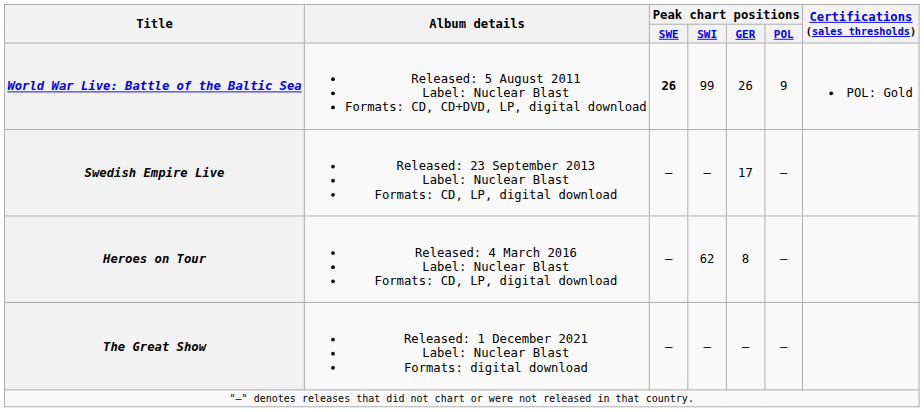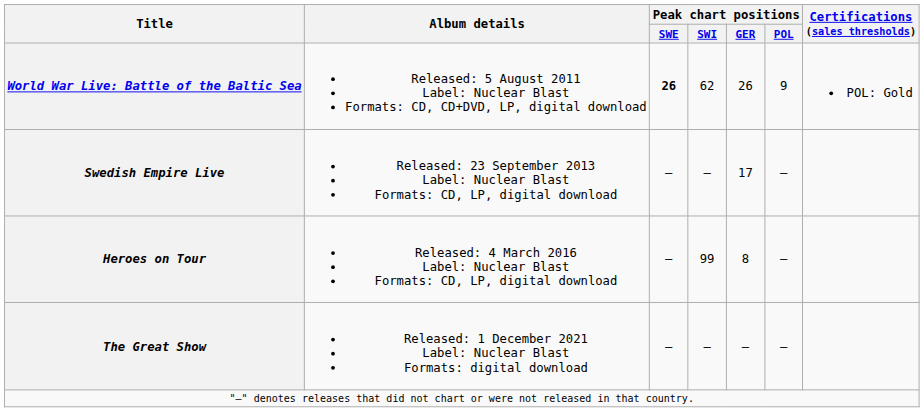 <table class="wikitable plainrowheaders" style="text-align:center;">
 <tr>
 <th scope="col" rowspan="2">Title</th>
 <th scope="col" rowspan="2">Album details</th>
 <th scope="col" colspan="4">Peak chart positions</th>
 <th scope="col" rowspan="2"><a href='#'>Certifications</a><br><small>(<a href='#'>sales thresholds</a>)</small></th>
 </tr>
 <tr>
 <th scope="col" style="width:3em;font-size:90%;"><a href='#'>SWE</a><br></th>
 <th scope="col" style="width:3em;font-size:90%;"><a href='#'>SWI</a><br></th>
 <th scope="col" style="width:3em;font-size:90%;"><a href='#'>GER</a><br></th>
 <th scope="col" style="width:3em;font-size:90%;"><a href='#'>POL</a><br></th>
 </tr>
 <tr>
 <th scope="row"><em><a href='#'>World War Live: Battle of the Baltic Sea</a></em></th>
 <td><br><ul><li>Released: 5 August 2011</li><li>Label: Nuclear Blast</li><li>Formats: CD, CD+DVD, LP, digital download</li></ul></td>
 <td><strong>26</strong></td>
-<td>99</td>
+<td>62</td>
 <td>26</td>
 <td>9</td>
 <td><br><ul><li>POL: Gold</li></ul></td>
 </tr>
 <tr>
 <th scope="row"><em>Swedish Empire Live</em></th>
 <td><br><ul><li>Released: 23 September 2013</li><li>Label: Nuclear Blast</li><li>Formats: CD, LP, digital download</li></ul></td>
 <td>—</td>
 <td>—</td>
 <td>17</td>
 <td>—</td>
 <td></td>
 </tr>
 <tr>
 <th scope="row"><em>Heroes on Tour</em></th>
 <td><br><ul><li>Released: 4 March 2016</li><li>Label: Nuclear Blast</li><li>Formats: CD, LP, digital download</li></ul></td>
 <td>—</td>
-<td>62</td>
+<td>99</td>
 <td>8</td>
 <td>—</td>
 <td></td>
 </tr>
 <tr>
 <th scope="row"><em>The Great Show</em></th>
 <td><br><ul><li>Released: 1 December 2021</li><li>Label: Nuclear Blast</li><li>Formats: digital download</li></ul></td>
 <td>—</td>
 <td>—</td>
 <td>—</td>
 <td>—</td>
 <td></td>
 </tr>
 <tr>
 <td style="font-size:8pt;" colspan="7">"—" denotes releases that did not chart or were not released in that country.</td>
 </tr>
 </table>
